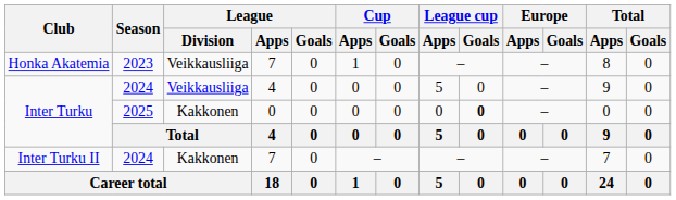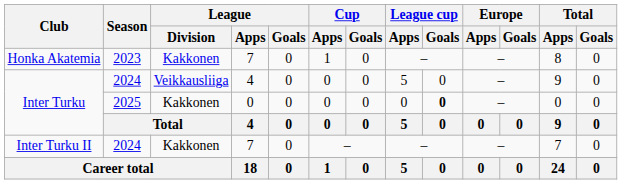 <table class="wikitable" style="text-align:center">
 <tr>
 <th rowspan="2">Club</th>
 <th rowspan="2">Season</th>
 <th colspan="3">League</th>
 <th colspan="2"><a href='#'>Cup</a></th>
 <th colspan="2"><a href='#'>League cup</a></th>
 <th colspan="2">Europe</th>
 <th colspan="2">Total</th>
 </tr>
 <tr>
 <th>Division</th>
 <th>Apps</th>
 <th>Goals</th>
 <th>Apps</th>
 <th>Goals</th>
 <th>Apps</th>
 <th>Goals</th>
 <th>Apps</th>
 <th>Goals</th>
 <th>Apps</th>
 <th>Goals</th>
 </tr>
 <tr>
 <td><a href='#'>Honka Akatemia</a></td>
 <td><a href='#'>2023</a></td>
-<td>Veikkausliiga</td>
+<td><a href='#'>Kakkonen</a></td>
 <td>7</td>
 <td>0</td>
 <td>1</td>
 <td>0</td>
 <td colspan=2>–</td>
 <td colspan=2>–</td>
 <td>8</td>
 <td>0</td>
 </tr>
 <tr>
 <td rowspan=3><a href='#'>Inter Turku</a></td>
 <td><a href='#'>2024</a></td>
 <td><a href='#'>Veikkausliiga</a></td>
 <td>4</td>
 <td>0</td>
 <td>0</td>
 <td>0</td>
 <td>5</td>
 <td>0</td>
 <td colspan=2>–</td>
 <td>9</td>
 <td>0</td>
 </tr>
 <tr>
 <td><a href='#'>2025</a></td>
 <td>Kakkonen</td>
 <td>0</td>
 <td>0</td>
 <td>0</td>
 <td>0</td>
 <td>0</td>
 <td><strong>0</strong></td>
 <td colspan=2>–</td>
 <td>0</td>
 <td>0</td>
 </tr>
 <tr>
 <th colspan=2>Total</th>
 <th>4</th>
 <th>0</th>
 <th>0</th>
 <th>0</th>
 <th>5</th>
 <th>0</th>
 <th>0</th>
 <th>0</th>
 <th>9</th>
 <th>0</th>
 </tr>
 <tr>
 <td><a href='#'>Inter Turku II</a></td>
 <td><a href='#'>2024</a></td>
 <td>Kakkonen</td>
 <td>7</td>
 <td>0</td>
 <td colspan=2>–</td>
 <td colspan=2>–</td>
 <td colspan=2>–</td>
 <td>7</td>
 <td>0</td>
 </tr>
 <tr>
 <th colspan="3">Career total</th>
 <th>18</th>
 <th>0</th>
 <th>1</th>
 <th>0</th>
 <th>5</th>
 <th>0</th>
 <th>0</th>
 <th>0</th>
 <th>24</th>
 <th>0</th>
 </tr>
 </table>
